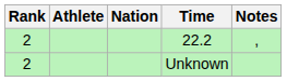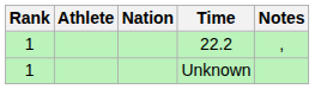 <table class="wikitable sortable" style="text-align:center">
 <tr>
 <th>Rank</th>
 <th>Athlete</th>
 <th>Nation</th>
 <th>Time</th>
 <th>Notes</th>
 </tr>
 <tr style="background:#bbf3bb;">
-<td>2</td>
+<td>1</td>
 <td align=left></td>
 <td align=left></td>
 <td>22.2</td>
 <td>, </td>
 </tr>
 <tr style="background:#bbf3bb;">
-<td>2</td>
+<td>1</td>
 <td align=left></td>
 <td align=left></td>
 <td data-sort-value=88.8>Unknown</td>
 <td></td>
 </tr>
 </table>
